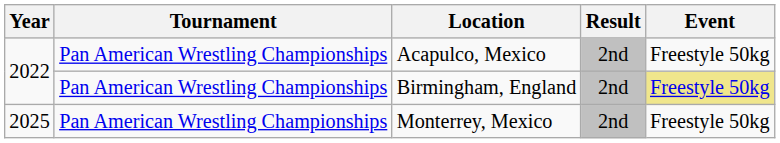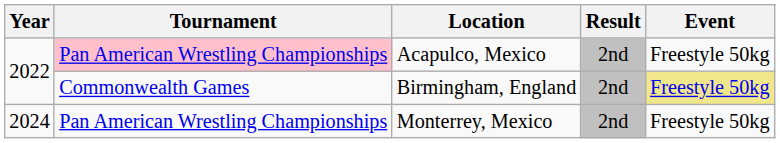 <table class="wikitable" style="font-size:95%;">
 <tr>
 <th>Year</th>
 <th>Tournament</th>
 <th>Location</th>
 <th>Result</th>
 <th>Event</th>
 </tr>
 <tr>
 <td rowspan=2>2022</td>
-<td><a href='#'>Pan American Wrestling Championships</a></td>
+<td style="background: pink;"><a href='#'>Pan American Wrestling Championships</a></td>
 <td>Acapulco, Mexico</td>
 <td align="center" bgcolor="silver">2nd</td>
 <td>Freestyle 50kg</td>
 </tr>
 <tr>
-<td><a href='#'>Pan American Wrestling Championships</a></td>
+<td><a href='#'>Commonwealth Games</a></td>
 <td>Birmingham, England</td>
 <td align="center" bgcolor="silver">2nd</td>
 <td style="background: khaki;"><a href='#'>Freestyle 50kg</a></td>
 </tr>
 <tr>
-<td>2025</td>
+<td>2024</td>
 <td><a href='#'>Pan American Wrestling Championships</a></td>
 <td>Monterrey, Mexico</td>
 <td align="center" bgcolor="silver">2nd</td>
 <td>Freestyle 50kg</td>
 </tr>
 </table>
